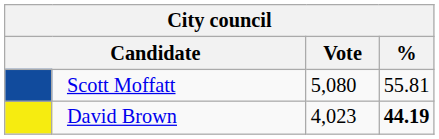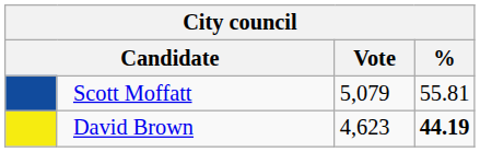 <table class="wikitable">
 <tr>
 <th colspan="4">City council</th>
 </tr>
 <tr>
 <th bgcolor="#DDDDFF" width="230px" colspan="2">Candidate</th>
 <th bgcolor="#DDDDFF" width="50px">Vote</th>
 <th bgcolor="#DDDDFF" width="30px">%</th>
 </tr>
 <tr>
 <td bgcolor=#114B9D width="30px"> </td>
 <td>  <a href='#'>Scott Moffatt</a></td>
-<td>5,080</td>
+<td>5,079</td>
 <td>55.81</td>
 </tr>
 <tr>
 <td bgcolor=#F6EC10 width="30px"> </td>
 <td>  <a href='#'>David Brown</a></td>
-<td>4,023</td>
+<td>4,623</td>
 <td><strong>44.19</strong></td>
 </tr>
 </table>
